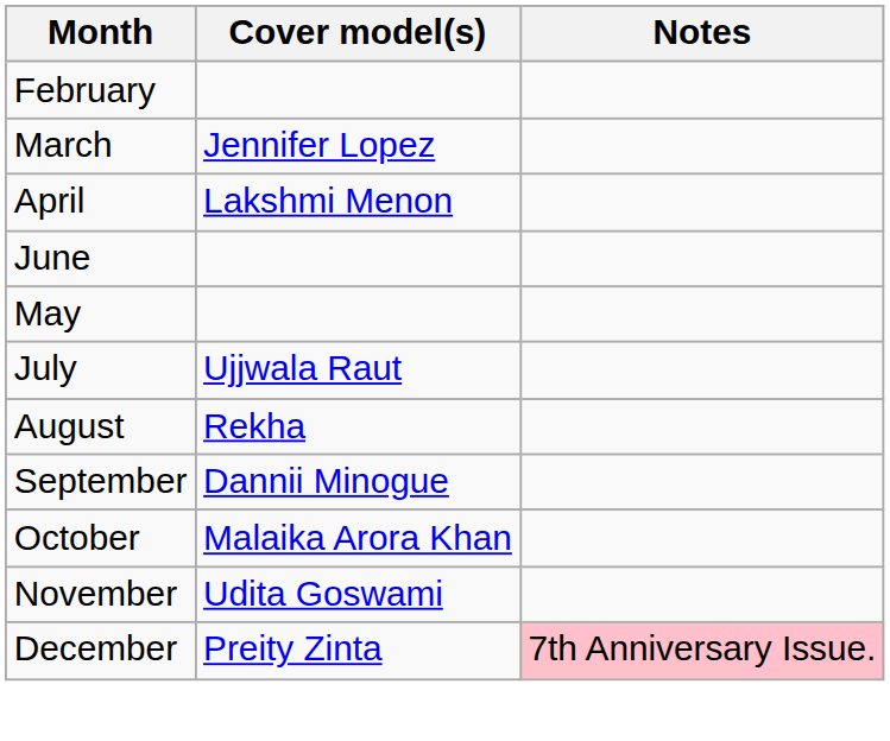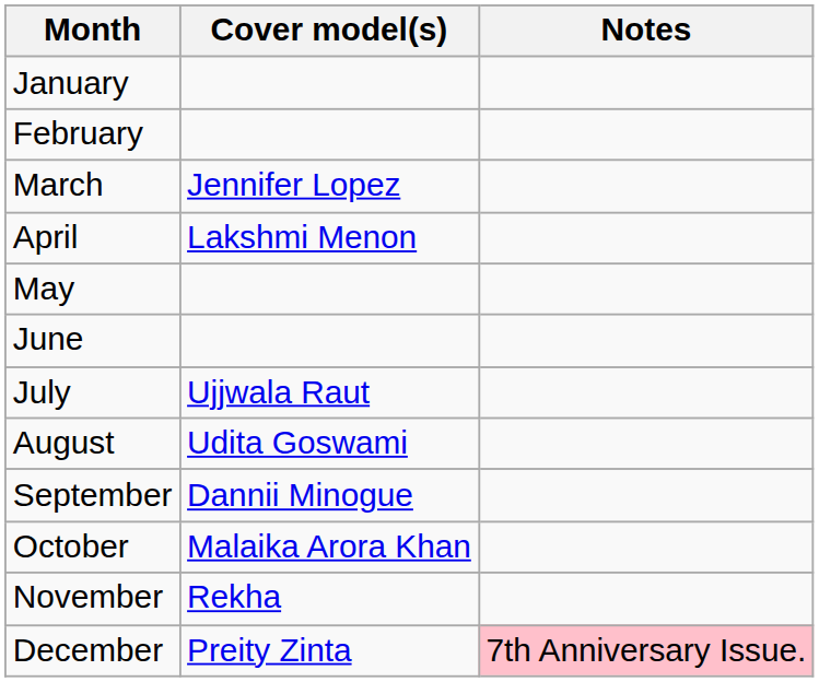 <table class="wikitable">
 <tr style="background:#ccc; text-align:center;">
 <th>Month</th>
 <th>Cover model(s)</th>
 <th>Notes</th>
+</tr>
+<tr>
+<td>January</td>
+<td></td>
+<td></td>
 </tr>
 <tr>
 <td>February</td>
 <td></td>
 <td></td>
 </tr>
 <tr>
 <td>March</td>
 <td><a href='#'>Jennifer Lopez</a></td>
 <td></td>
 </tr>
 <tr>
 <td>April</td>
 <td><a href='#'>Lakshmi Menon</a></td>
 <td></td>
 </tr>
 <tr>
-<td>June</td>
+<td>May</td>
 <td></td>
 <td></td>
 </tr>
 <tr>
-<td>May</td>
+<td>June</td>
 <td></td>
 <td></td>
 </tr>
 <tr>
 <td>July</td>
 <td><a href='#'>Ujjwala Raut</a></td>
 <td></td>
 </tr>
 <tr>
 <td>August</td>
-<td><a href='#'>Rekha</a></td>
+<td><a href='#'>Udita Goswami</a></td>
 <td></td>
 </tr>
 <tr>
 <td>September</td>
 <td><a href='#'>Dannii Minogue</a></td>
 <td></td>
 </tr>
 <tr>
 <td>October</td>
 <td><a href='#'>Malaika Arora Khan</a></td>
 <td></td>
 </tr>
 <tr>
 <td>November</td>
-<td><a href='#'>Udita Goswami</a></td>
+<td><a href='#'>Rekha</a></td>
 <td></td>
 </tr>
 <tr>
 <td>December</td>
 <td><a href='#'>Preity Zinta</a></td>
 <td style="background: pink;">7th Anniversary Issue.</td>
 </tr>
 </table>
